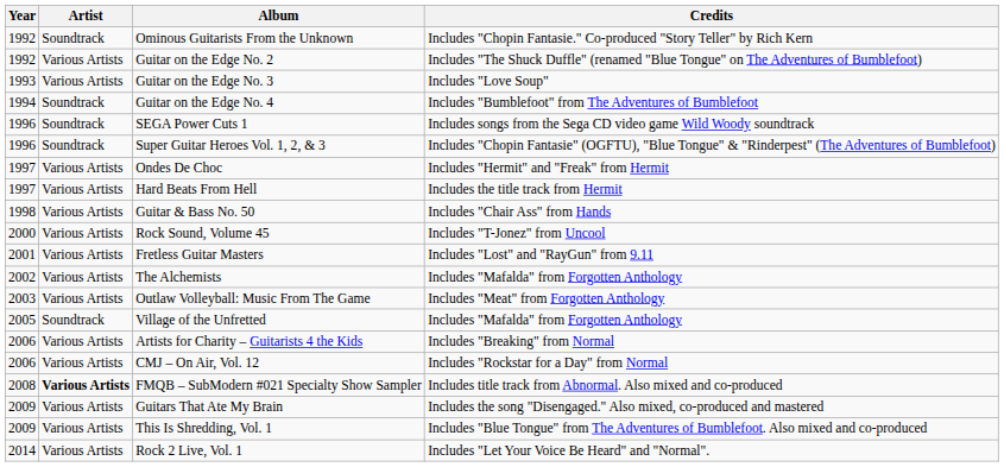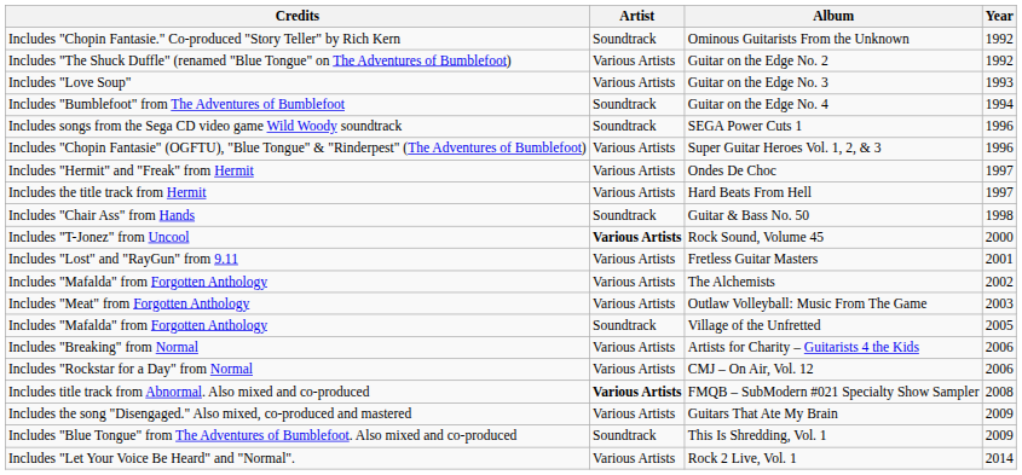 <table class="wikitable">
 <tr>
-<th>Year</th>
+<th>Credits</th>
 <th>Artist</th>
 <th>Album</th>
-<th>Credits</th>
+<th>Year</th>
 </tr>
 <tr>
-<td>1992</td>
+<td>Includes "Chopin Fantasie." Co-produced "Story Teller" by Rich Kern</td>
 <td>Soundtrack</td>
 <td>Ominous Guitarists From the Unknown</td>
-<td>Includes "Chopin Fantasie." Co-produced "Story Teller" by Rich Kern</td>
+<td>1992</td>
 </tr>
 <tr>
-<td>1992</td>
+<td>Includes "The Shuck Duffle" (renamed "Blue Tongue" on <a href='#'>The Adventures of Bumblefoot</a>)</td>
 <td>Various Artists</td>
 <td>Guitar on the Edge No. 2</td>
-<td>Includes "The Shuck Duffle" (renamed "Blue Tongue" on <a href='#'>The Adventures of Bumblefoot</a>)</td>
+<td>1992</td>
 </tr>
 <tr>
-<td>1993</td>
+<td>Includes "Love Soup"</td>
 <td>Various Artists</td>
 <td>Guitar on the Edge No. 3</td>
-<td>Includes "Love Soup"</td>
+<td>1993</td>
 </tr>
 <tr>
-<td>1994</td>
+<td>Includes "Bumblefoot" from <a href='#'>The Adventures of Bumblefoot</a></td>
 <td>Soundtrack</td>
 <td>Guitar on the Edge No. 4</td>
-<td>Includes "Bumblefoot" from <a href='#'>The Adventures of Bumblefoot</a></td>
+<td>1994</td>
 </tr>
 <tr>
-<td>1996</td>
+<td>Includes songs from the Sega CD video game <a href='#'>Wild Woody</a> soundtrack</td>
 <td>Soundtrack</td>
 <td>SEGA Power Cuts 1</td>
-<td>Includes songs from the Sega CD video game <a href='#'>Wild Woody</a> soundtrack</td>
+<td>1996</td>
 </tr>
 <tr>
+<td>Includes "Chopin Fantasie" (OGFTU), "Blue Tongue" & "Rinderpest" (<a href='#'>The Adventures of Bumblefoot</a>)</td>
+<td>Various Artists</td>
+<td>Super Guitar Heroes Vol. 1, 2, & 3</td>
 <td>1996</td>
-<td>Soundtrack</td>
-<td>Super Guitar Heroes Vol. 1, 2, & 3</td>
-<td>Includes "Chopin Fantasie" (OGFTU), "Blue Tongue" & "Rinderpest" (<a href='#'>The Adventures of Bumblefoot</a>)</td>
 </tr>
 <tr>
-<td>1997</td>
+<td>Includes "Hermit" and "Freak" from <a href='#'>Hermit</a></td>
 <td>Various Artists</td>
 <td>Ondes De Choc</td>
-<td>Includes "Hermit" and "Freak" from <a href='#'>Hermit</a></td>
+<td>1997</td>
 </tr>
 <tr>
-<td>1997</td>
+<td>Includes the title track from <a href='#'>Hermit</a></td>
 <td>Various Artists</td>
 <td>Hard Beats From Hell</td>
-<td>Includes the title track from <a href='#'>Hermit</a></td>
+<td>1997</td>
 </tr>
 <tr>
+<td>Includes "Chair Ass" from <a href='#'>Hands</a></td>
+<td>Soundtrack</td>
+<td>Guitar & Bass No. 50</td>
 <td>1998</td>
-<td>Various Artists</td>
-<td>Guitar & Bass No. 50</td>
-<td>Includes "Chair Ass" from <a href='#'>Hands</a></td>
 </tr>
 <tr>
+<td>Includes "T-Jonez" from <a href='#'>Uncool</a></td>
+<td><strong>Various Artists</strong></td>
+<td>Rock Sound, Volume 45</td>
 <td>2000</td>
-<td>Various Artists</td>
-<td>Rock Sound, Volume 45</td>
-<td>Includes "T-Jonez" from <a href='#'>Uncool</a></td>
 </tr>
 <tr>
-<td>2001</td>
+<td>Includes "Lost" and "RayGun" from <a href='#'>9.11</a></td>
 <td>Various Artists</td>
 <td>Fretless Guitar Masters</td>
-<td>Includes "Lost" and "RayGun" from <a href='#'>9.11</a></td>
+<td>2001</td>
 </tr>
 <tr>
-<td>2002</td>
+<td>Includes "Mafalda" from <a href='#'>Forgotten Anthology</a></td>
 <td>Various Artists</td>
 <td>The Alchemists</td>
-<td>Includes "Mafalda" from <a href='#'>Forgotten Anthology</a></td>
+<td>2002</td>
 </tr>
 <tr>
-<td>2003</td>
+<td>Includes "Meat" from <a href='#'>Forgotten Anthology</a></td>
 <td>Various Artists</td>
 <td>Outlaw Volleyball: Music From The Game</td>
-<td>Includes "Meat" from <a href='#'>Forgotten Anthology</a></td>
+<td>2003</td>
 </tr>
 <tr>
-<td>2005</td>
+<td>Includes "Mafalda" from <a href='#'>Forgotten Anthology</a></td>
 <td>Soundtrack</td>
 <td>Village of the Unfretted</td>
-<td>Includes "Mafalda" from <a href='#'>Forgotten Anthology</a></td>
+<td>2005</td>
 </tr>
 <tr>
-<td>2006</td>
+<td>Includes "Breaking" from <a href='#'>Normal</a></td>
 <td>Various Artists</td>
 <td>Artists for Charity – <a href='#'>Guitarists 4 the Kids</a></td>
-<td>Includes "Breaking" from <a href='#'>Normal</a></td>
+<td>2006</td>
 </tr>
 <tr>
-<td>2006</td>
+<td>Includes "Rockstar for a Day" from <a href='#'>Normal</a></td>
 <td>Various Artists</td>
 <td>CMJ – On Air, Vol. 12</td>
-<td>Includes "Rockstar for a Day" from <a href='#'>Normal</a></td>
+<td>2006</td>
 </tr>
 <tr>
-<td>2008</td>
+<td>Includes title track from <a href='#'>Abnormal</a>. Also mixed and co-produced</td>
 <td><strong>Various Artists</strong></td>
 <td>FMQB – SubModern #021 Specialty Show Sampler</td>
-<td>Includes title track from <a href='#'>Abnormal</a>. Also mixed and co-produced</td>
+<td>2008</td>
 </tr>
 <tr>
-<td>2009</td>
+<td>Includes the song "Disengaged." Also mixed, co-produced and mastered</td>
 <td>Various Artists</td>
 <td>Guitars That Ate My Brain</td>
-<td>Includes the song "Disengaged." Also mixed, co-produced and mastered</td>
+<td>2009</td>
 </tr>
 <tr>
+<td>Includes "Blue Tongue" from <a href='#'>The Adventures of Bumblefoot</a>. Also mixed and co-produced</td>
+<td>Soundtrack</td>
+<td>This Is Shredding, Vol. 1</td>
 <td>2009</td>
-<td>Various Artists</td>
-<td>This Is Shredding, Vol. 1</td>
-<td>Includes "Blue Tongue" from <a href='#'>The Adventures of Bumblefoot</a>. Also mixed and co-produced</td>
 </tr>
 <tr>
-<td>2014</td>
+<td>Includes "Let Your Voice Be Heard" and  "Normal".</td>
 <td>Various Artists</td>
 <td>Rock 2 Live, Vol. 1</td>
-<td>Includes "Let Your Voice Be Heard" and  "Normal".</td>
+<td>2014</td>
 </tr>
 </table>
